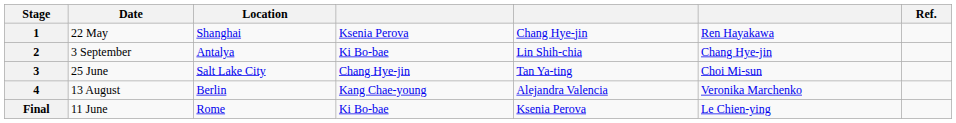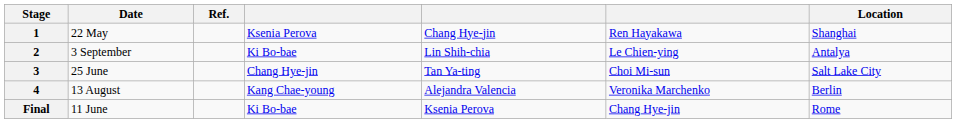 <table class="wikitable" style="width:100%">
 <tr>
 <th>Stage</th>
 <th>Date</th>
-<th>Location</th>
+<th>Ref.</th>
 <th></th>
 <th></th>
 <th></th>
-<th>Ref.</th>
+<th>Location</th>
 </tr>
 <tr>
 <th>1</th>
 <td>22 May</td>
-<td> <a href='#'>Shanghai</a></td>
+<td></td>
 <td> <a href='#'>Ksenia Perova</a></td>
 <td> <a href='#'>Chang Hye-jin</a></td>
 <td> <a href='#'>Ren Hayakawa</a></td>
-<td></td>
+<td> <a href='#'>Shanghai</a></td>
 </tr>
 <tr>
 <th>2</th>
 <td>3 September</td>
-<td> <a href='#'>Antalya</a></td>
+<td></td>
 <td> <a href='#'>Ki Bo-bae</a></td>
 <td> <a href='#'>Lin Shih-chia</a></td>
-<td> <a href='#'>Chang Hye-jin</a></td>
-<td></td>
+<td> <a href='#'>Le Chien-ying</a></td>
+<td> <a href='#'>Antalya</a></td>
 </tr>
 <tr>
 <th>3</th>
 <td>25 June</td>
-<td> <a href='#'>Salt Lake City</a></td>
+<td></td>
 <td> <a href='#'>Chang Hye-jin</a></td>
 <td> <a href='#'>Tan Ya-ting</a></td>
 <td> <a href='#'>Choi Mi-sun</a></td>
-<td></td>
+<td> <a href='#'>Salt Lake City</a></td>
 </tr>
 <tr>
 <th>4</th>
 <td>13 August</td>
-<td> <a href='#'>Berlin</a></td>
+<td></td>
 <td> <a href='#'>Kang Chae-young</a></td>
 <td> <a href='#'>Alejandra Valencia</a></td>
 <td> <a href='#'>Veronika Marchenko</a></td>
-<td></td>
+<td> <a href='#'>Berlin</a></td>
 </tr>
 <tr>
 <th>Final</th>
 <td>11 June</td>
-<td> <a href='#'>Rome</a></td>
+<td></td>
 <td> <a href='#'>Ki Bo-bae</a></td>
 <td> <a href='#'>Ksenia Perova</a></td>
-<td> <a href='#'>Le Chien-ying</a></td>
-<td></td>
+<td> <a href='#'>Chang Hye-jin</a></td>
+<td> <a href='#'>Rome</a></td>
 </tr>
 </table>
